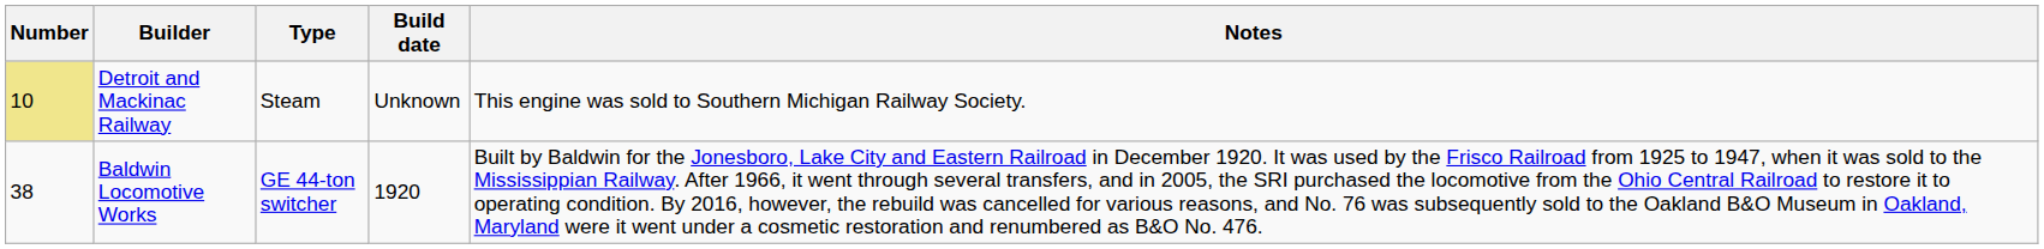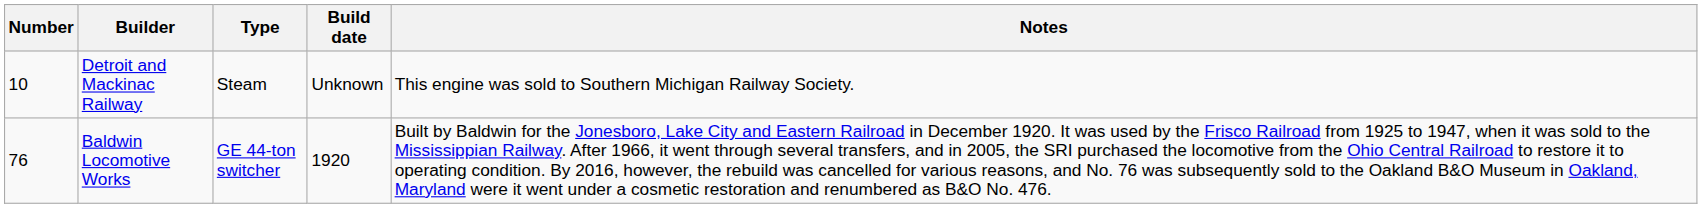 <table class="wikitable">
 <tr>
 <th>Number</th>
 <th>Builder</th>
 <th>Type</th>
 <th>Build date</th>
 <th>Notes</th>
 </tr>
 <tr>
-<td style="background: khaki;">10</td>
+<td>10</td>
 <td><a href='#'>Detroit and Mackinac Railway</a></td>
 <td>Steam</td>
 <td>Unknown</td>
 <td>This engine was sold to Southern Michigan Railway Society.</td>
 </tr>
 <tr>
-<td>38</td>
+<td>76</td>
 <td><a href='#'>Baldwin Locomotive Works</a></td>
 <td><a href='#'>GE 44-ton switcher</a></td>
 <td>1920</td>
 <td>Built by Baldwin for the <a href='#'>Jonesboro, Lake City and Eastern Railroad</a> in December 1920. It was used by the <a href='#'>Frisco Railroad</a> from 1925 to 1947, when it was sold to the <a href='#'>Mississippian Railway</a>. After 1966, it went through several transfers, and in 2005, the SRI purchased the locomotive from the <a href='#'>Ohio Central Railroad</a> to restore it to operating condition. By 2016, however, the rebuild was cancelled for various reasons, and No. 76 was subsequently sold to the Oakland B&O Museum in <a href='#'>Oakland, Maryland</a> were it went under a cosmetic restoration and renumbered as B&O No. 476.</td>
 </tr>
 </table>
